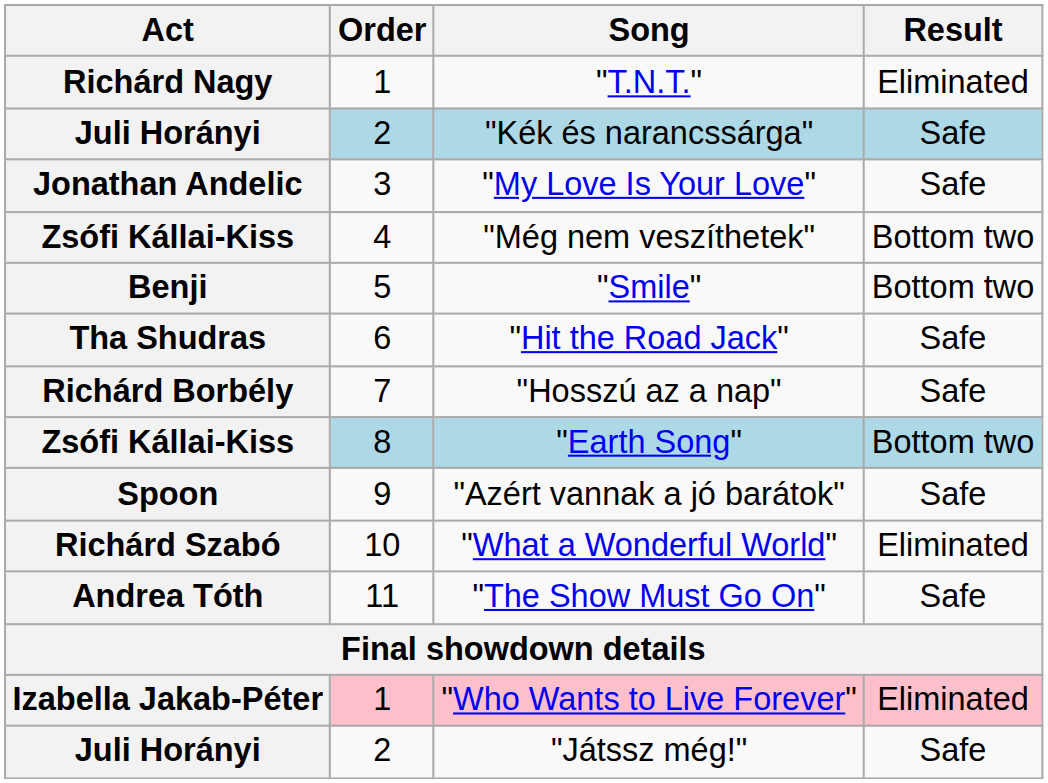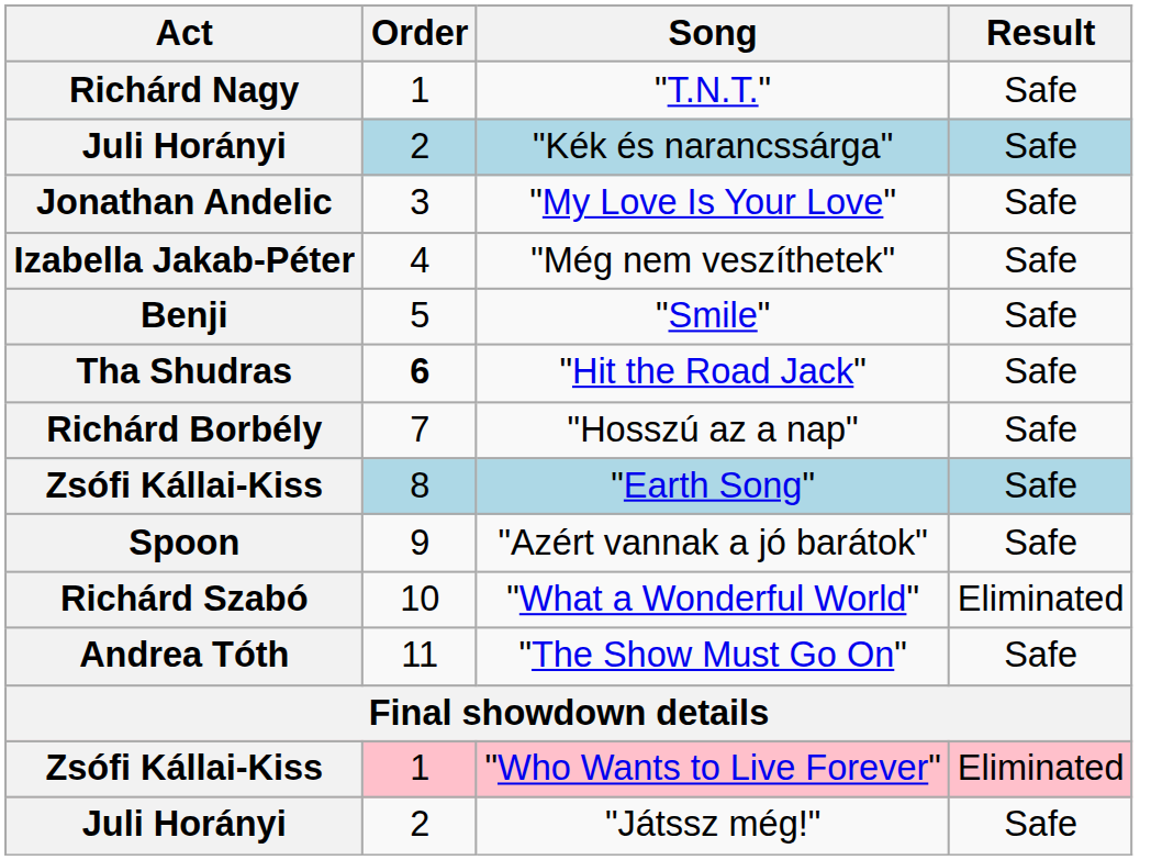 <table class="wikitable" style="text-align:center;">
 <tr>
 <th scope="col">Act</th>
 <th scope="col">Order</th>
 <th scope="col">Song</th>
 <th scope="col">Result</th>
 </tr>
 <tr>
 <th scope="row">Richárd Nagy</th>
 <td>1</td>
 <td>"<a href='#'>T.N.T.</a>"</td>
-<td>Eliminated</td>
+<td>Safe</td>
 </tr>
 <tr bgcolor="lightblue">
 <th scope="row">Juli Horányi</th>
 <td>2</td>
 <td>"Kék és narancssárga"</td>
 <td>Safe</td>
 </tr>
 <tr>
 <th scope="row">Jonathan Andelic</th>
 <td>3</td>
 <td>"<a href='#'>My Love Is Your Love</a>"</td>
 <td>Safe</td>
 </tr>
 <tr>
-<th scope="row">Zsófi Kállai-Kiss</th>
+<th scope="row">Izabella Jakab-Péter</th>
 <td>4</td>
 <td>"Még nem veszíthetek"</td>
-<td>Bottom two</td>
+<td>Safe</td>
 </tr>
 <tr>
 <th scope="row">Benji</th>
 <td>5</td>
 <td>"<a href='#'>Smile</a>"</td>
-<td>Bottom two</td>
+<td>Safe</td>
 </tr>
 <tr>
 <th scope="row">Tha Shudras</th>
-<td>6</td>
+<td><strong>6</strong></td>
 <td>"<a href='#'>Hit the Road Jack</a>"</td>
 <td>Safe</td>
 </tr>
 <tr>
 <th scope="row">Richárd Borbély</th>
 <td>7</td>
 <td>"Hosszú az a nap"</td>
 <td>Safe</td>
 </tr>
 <tr bgcolor="lightblue">
 <th scope="row">Zsófi Kállai-Kiss</th>
 <td>8</td>
 <td>"<a href='#'>Earth Song</a>"</td>
-<td>Bottom two</td>
+<td>Safe</td>
 </tr>
 <tr>
 <th scope="row">Spoon</th>
 <td>9</td>
 <td>"Azért vannak a jó barátok"</td>
 <td>Safe</td>
 </tr>
 <tr>
 <th scope="row">Richárd Szabó</th>
 <td>10</td>
 <td>"<a href='#'>What a Wonderful World</a>"</td>
 <td>Eliminated</td>
 </tr>
 <tr>
 <th scope="row">Andrea Tóth</th>
 <td>11</td>
 <td>"<a href='#'>The Show Must Go On</a>"</td>
 <td>Safe</td>
 </tr>
 <tr>
 <th scope="col" colspan="6">Final showdown details</th>
 </tr>
 <tr bgcolor="pink">
-<th scope="row">Izabella Jakab-Péter</th>
+<th scope="row">Zsófi Kállai-Kiss</th>
 <td>1</td>
 <td>"<a href='#'>Who Wants to Live Forever</a>"</td>
 <td>Eliminated</td>
 </tr>
 <tr>
 <th scope="row">Juli Horányi</th>
 <td>2</td>
 <td>"Játssz még!"</td>
 <td>Safe</td>
 </tr>
 </table>
